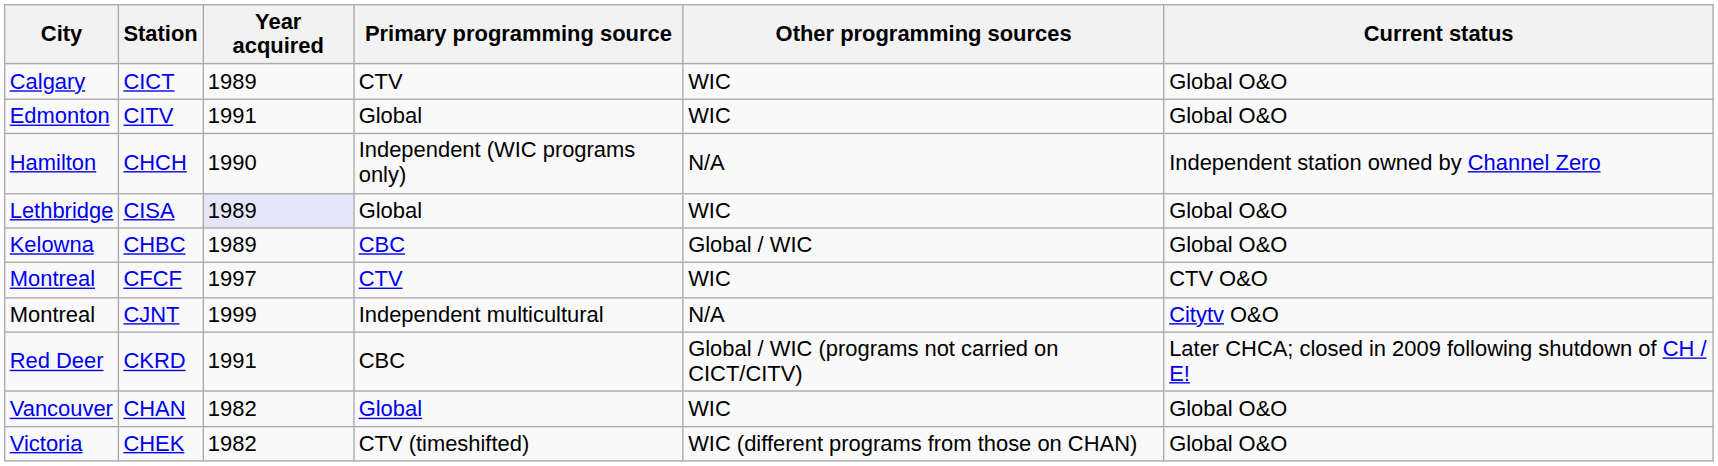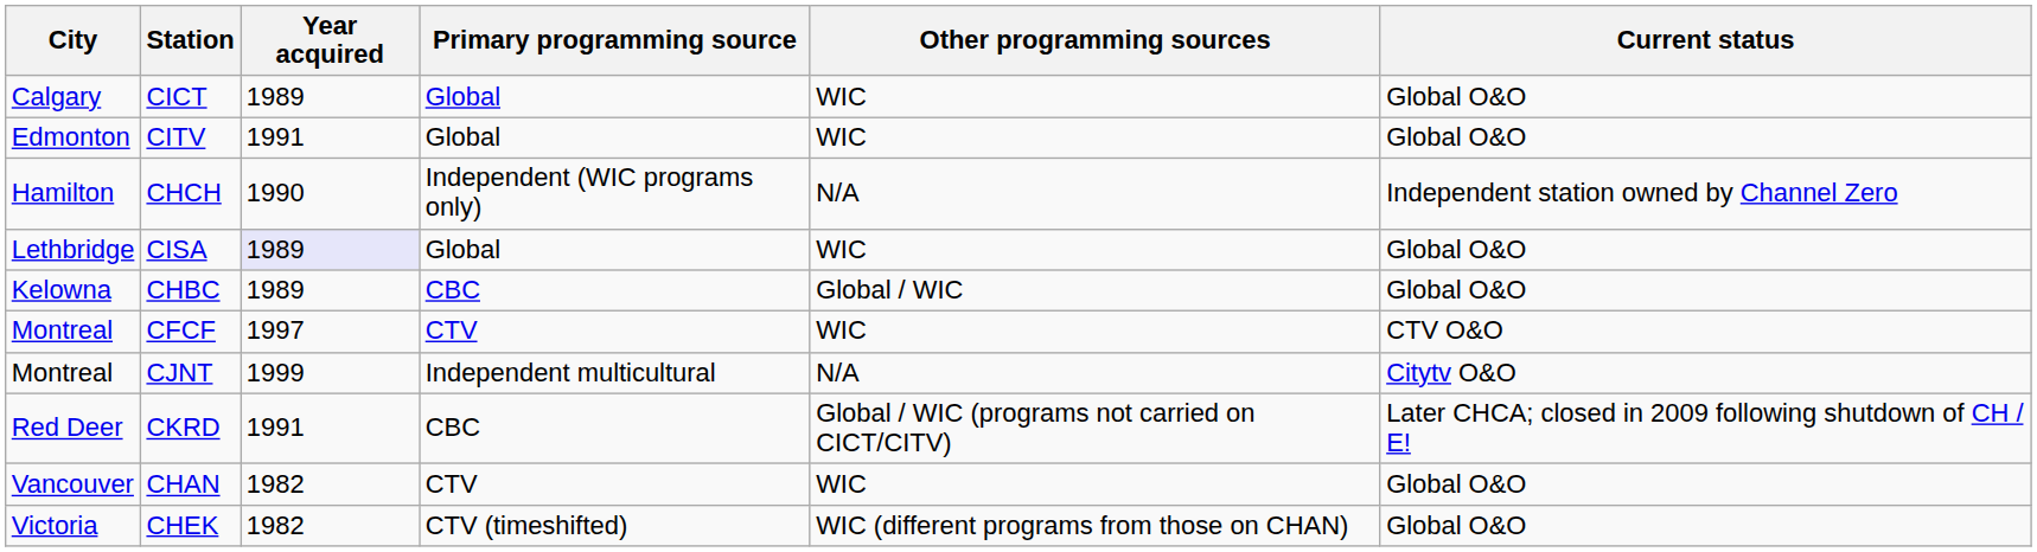 <table class="wikitable">
 <tr>
 <th>City</th>
 <th>Station</th>
 <th>Year acquired</th>
 <th>Primary programming source</th>
 <th>Other programming sources</th>
 <th>Current status</th>
 </tr>
 <tr>
 <td><a href='#'>Calgary</a></td>
 <td><a href='#'>CICT</a></td>
 <td>1989</td>
-<td>CTV</td>
+<td><a href='#'>Global</a></td>
 <td>WIC</td>
 <td>Global O&O</td>
 </tr>
 <tr>
 <td><a href='#'>Edmonton</a></td>
 <td><a href='#'>CITV</a></td>
 <td>1991</td>
 <td>Global</td>
 <td>WIC</td>
 <td>Global O&O</td>
 </tr>
 <tr>
 <td><a href='#'>Hamilton</a></td>
 <td><a href='#'>CHCH</a></td>
 <td>1990</td>
 <td>Independent (WIC programs only)</td>
 <td>N/A</td>
 <td>Independent station owned by <a href='#'>Channel Zero</a></td>
 </tr>
 <tr>
 <td><a href='#'>Lethbridge</a></td>
 <td><a href='#'>CISA</a></td>
 <td style="background: lavender;">1989</td>
 <td>Global</td>
 <td>WIC</td>
 <td>Global O&O</td>
 </tr>
 <tr>
 <td><a href='#'>Kelowna</a></td>
 <td><a href='#'>CHBC</a></td>
 <td>1989</td>
 <td><a href='#'>CBC</a></td>
 <td>Global / WIC</td>
 <td>Global O&O</td>
 </tr>
 <tr>
 <td><a href='#'>Montreal</a></td>
 <td><a href='#'>CFCF</a></td>
 <td>1997</td>
 <td><a href='#'>CTV</a></td>
 <td>WIC</td>
 <td>CTV O&O</td>
 </tr>
 <tr>
 <td>Montreal</td>
 <td><a href='#'>CJNT</a></td>
 <td>1999</td>
 <td>Independent multicultural</td>
 <td>N/A</td>
 <td><a href='#'>Citytv</a> O&O</td>
 </tr>
 <tr>
 <td><a href='#'>Red Deer</a></td>
 <td><a href='#'>CKRD</a></td>
 <td>1991</td>
 <td>CBC</td>
 <td>Global / WIC (programs not carried on CICT/CITV)</td>
 <td>Later CHCA; closed in 2009 following shutdown of <a href='#'>CH / E!</a></td>
 </tr>
 <tr>
 <td><a href='#'>Vancouver</a></td>
 <td><a href='#'>CHAN</a></td>
 <td>1982</td>
-<td><a href='#'>Global</a></td>
+<td>CTV</td>
 <td>WIC</td>
 <td>Global O&O</td>
 </tr>
 <tr>
 <td><a href='#'>Victoria</a></td>
 <td><a href='#'>CHEK</a></td>
 <td>1982</td>
 <td>CTV (timeshifted)</td>
 <td>WIC (different programs from those on CHAN)</td>
 <td>Global O&O</td>
 </tr>
 </table>
